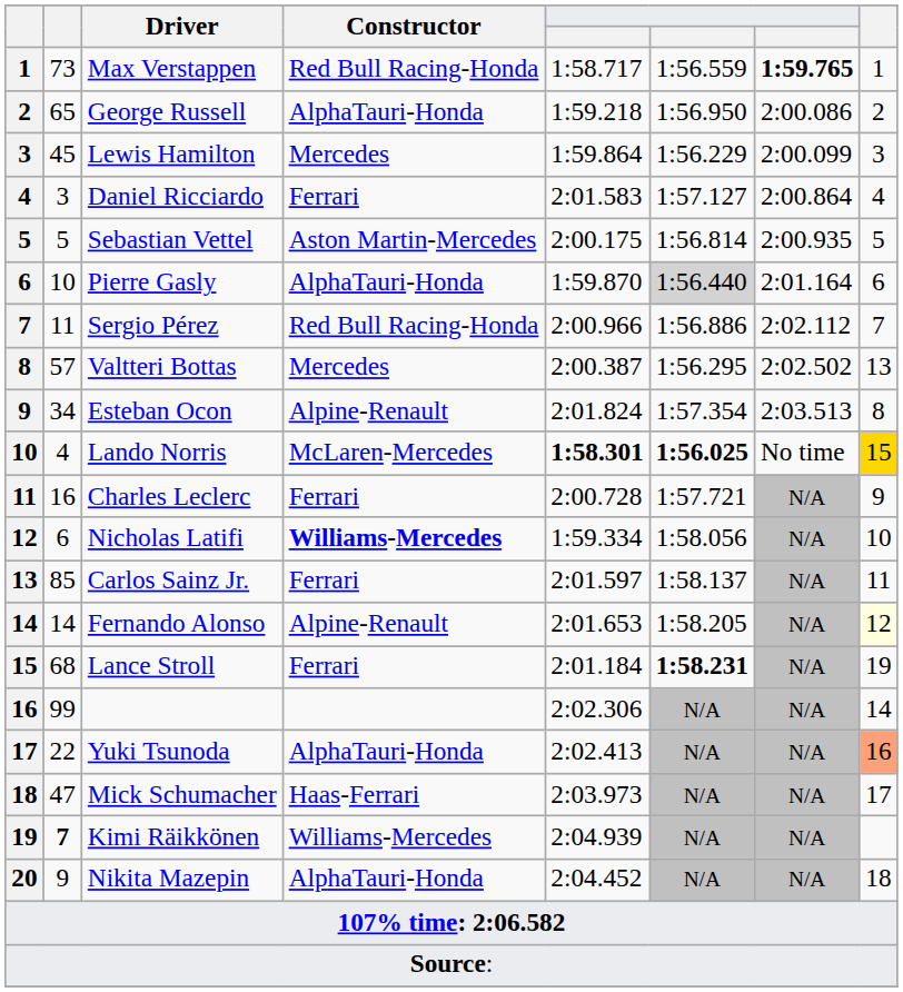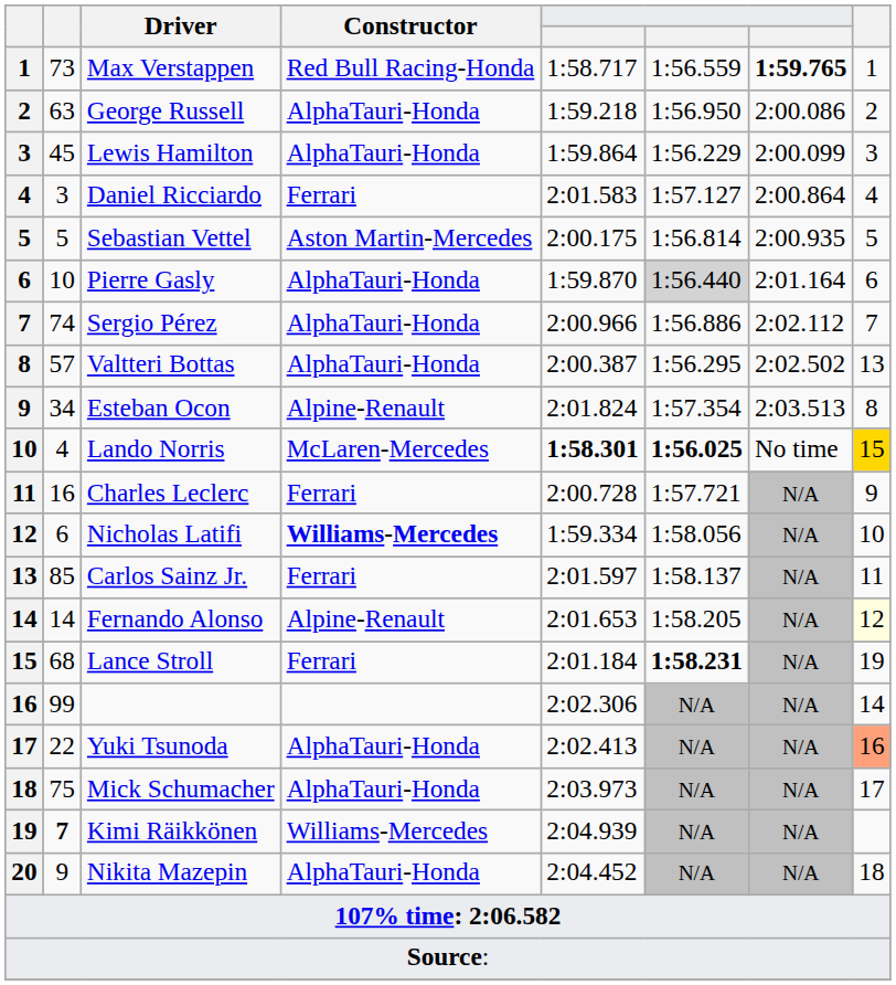 <table class="wikitable sortable" style="font-size: 85%;">
 <tr>
 <th rowspan="2"></th>
 <th rowspan="2"></th>
 <th rowspan="2">Driver</th>
 <th rowspan="2">Constructor</th>
 <th colspan="3" style="background:#eaecf0; text-align:center;"></th>
 <th rowspan="2"></th>
 </tr>
 <tr>
 <th scope="col"></th>
 <th scope="col"></th>
 <th scope="col"></th>
 </tr>
 <tr>
 <th scope="row">1</th>
 <td align="center">73</td>
 <td data-sort-value="ver"> <a href='#'>Max Verstappen</a></td>
 <td><a href='#'>Red Bull Racing</a>-<a href='#'>Honda</a></td>
 <td>1:58.717</td>
 <td>1:56.559</td>
 <td><strong>1:59.765</strong></td>
 <td align="center">1</td>
 </tr>
 <tr>
 <th scope="row">2</th>
-<td align="center">65</td>
+<td align="center">63</td>
 <td data-sort-value="rus"> <a href='#'>George Russell</a></td>
 <td><a href='#'>AlphaTauri</a>-<a href='#'>Honda</a></td>
 <td>1:59.218</td>
 <td>1:56.950</td>
 <td>2:00.086</td>
 <td align="center">2</td>
 </tr>
 <tr>
 <th scope="row">3</th>
 <td align="center">45</td>
 <td data-sort-value="ham"> <a href='#'>Lewis Hamilton</a></td>
-<td><a href='#'>Mercedes</a></td>
+<td><a href='#'>AlphaTauri</a>-<a href='#'>Honda</a></td>
 <td>1:59.864</td>
 <td>1:56.229</td>
 <td>2:00.099</td>
 <td align="center">3</td>
 </tr>
 <tr>
 <th scope="row">4</th>
 <td align="center">3</td>
 <td data-sort-value="ric"> <a href='#'>Daniel Ricciardo</a></td>
 <td><a href='#'>Ferrari</a></td>
 <td>2:01.583</td>
 <td>1:57.127</td>
 <td>2:00.864</td>
 <td align="center">4</td>
 </tr>
 <tr>
 <th scope="row">5</th>
 <td align="center">5</td>
 <td data-sort-value="vet"> <a href='#'>Sebastian Vettel</a></td>
 <td><a href='#'>Aston Martin</a>-<a href='#'>Mercedes</a></td>
 <td>2:00.175</td>
 <td>1:56.814</td>
 <td>2:00.935</td>
 <td align="center">5</td>
 </tr>
 <tr>
 <th scope="row">6</th>
 <td align="center">10</td>
 <td data-sort-value="gas"> <a href='#'>Pierre Gasly</a></td>
 <td><a href='#'>AlphaTauri</a>-<a href='#'>Honda</a></td>
 <td>1:59.870</td>
 <td style="background: lightgrey;">1:56.440</td>
 <td>2:01.164</td>
 <td align="center">6</td>
 </tr>
 <tr>
 <th scope="row">7</th>
-<td align="center">11</td>
+<td align="center">74</td>
 <td data-sort-value="per"> <a href='#'>Sergio Pérez</a></td>
-<td><a href='#'>Red Bull Racing</a>-<a href='#'>Honda</a></td>
+<td><a href='#'>AlphaTauri</a>-<a href='#'>Honda</a></td>
 <td>2:00.966</td>
 <td>1:56.886</td>
 <td>2:02.112</td>
 <td align="center">7</td>
 </tr>
 <tr>
 <th scope="row">8</th>
 <td align="center">57</td>
 <td data-sort-value="bot"> <a href='#'>Valtteri Bottas</a></td>
-<td><a href='#'>Mercedes</a></td>
+<td><a href='#'>AlphaTauri</a>-<a href='#'>Honda</a></td>
 <td>2:00.387</td>
 <td>1:56.295</td>
 <td>2:02.502</td>
 <td align="center">13</td>
 </tr>
 <tr>
 <th scope="row">9</th>
 <td align="center">34</td>
 <td data-sort-value="oco"> <a href='#'>Esteban Ocon</a></td>
 <td><a href='#'>Alpine</a>-<a href='#'>Renault</a></td>
 <td>2:01.824</td>
 <td>1:57.354</td>
 <td>2:03.513</td>
 <td align="center">8</td>
 </tr>
 <tr>
 <th scope="row">10</th>
 <td align="center">4</td>
 <td data-sort-value="nor"> <a href='#'>Lando Norris</a></td>
 <td><a href='#'>McLaren</a>-<a href='#'>Mercedes</a></td>
 <td><strong>1:58.301</strong></td>
 <td><strong>1:56.025</strong></td>
 <td data-sort-value="10">No time</td>
 <td align="center" style="background: gold;">15</td>
 </tr>
 <tr>
 <th scope="row">11</th>
 <td align="center">16</td>
 <td data-sort-value="lec"> <a href='#'>Charles Leclerc</a></td>
 <td><a href='#'>Ferrari</a></td>
 <td>2:00.728</td>
 <td>1:57.721</td>
 <td style="background: silver" align="center" data-sort-value="11"><small>N/A</small></td>
 <td align="center">9</td>
 </tr>
 <tr>
 <th scope="row">12</th>
 <td align="center">6</td>
 <td data-sort-value="lat"> <a href='#'>Nicholas Latifi</a></td>
 <td><strong><a href='#'>Williams</a>-<a href='#'>Mercedes</a></strong></td>
 <td>1:59.334</td>
 <td>1:58.056</td>
 <td style="background: silver" align="center" data-sort-value="12"><small>N/A</small></td>
 <td align="center">10</td>
 </tr>
 <tr>
 <th scope="row">13</th>
 <td align="center">85</td>
 <td data-sort-value="sai"> <a href='#'>Carlos Sainz Jr.</a></td>
 <td><a href='#'>Ferrari</a></td>
 <td>2:01.597</td>
 <td>1:58.137</td>
 <td style="background: silver" align="center" data-sort-value="13"><small>N/A</small></td>
 <td align="center">11</td>
 </tr>
 <tr>
 <th scope="row">14</th>
 <td align="center">14</td>
 <td data-sort-value="alo"> <a href='#'>Fernando Alonso</a></td>
 <td><a href='#'>Alpine</a>-<a href='#'>Renault</a></td>
 <td>2:01.653</td>
 <td>1:58.205</td>
 <td style="background: silver" align="center" data-sort-value="14"><small>N/A</small></td>
 <td align="center" style="background: lightyellow;">12</td>
 </tr>
 <tr>
 <th scope="row">15</th>
 <td align="center">68</td>
 <td data-sort-value="str"> <a href='#'>Lance Stroll</a></td>
 <td><a href='#'>Ferrari</a></td>
 <td>2:01.184</td>
 <td><strong>1:58.231</strong></td>
 <td style="background: silver" align="center" data-sort-value="15"><small>N/A</small></td>
 <td align="center">19</td>
 </tr>
 <tr>
 <th scope="row">16</th>
 <td align="center">99</td>
 <td data-sort-value="gio"></td>
 <td></td>
 <td>2:02.306</td>
 <td style="background: silver" align="center" data-sort-value="16"><small>N/A</small></td>
 <td style="background: silver" align="center" data-sort-value="16"><small>N/A</small></td>
 <td align="center">14</td>
 </tr>
 <tr>
 <th scope="row">17</th>
 <td align="center">22</td>
 <td data-sort-value="tsu"> <a href='#'>Yuki Tsunoda</a></td>
 <td><a href='#'>AlphaTauri</a>-<a href='#'>Honda</a></td>
 <td>2:02.413</td>
 <td style="background: silver" align="center" data-sort-value="17"><small>N/A</small></td>
 <td style="background: silver" align="center" data-sort-value="17"><small>N/A</small></td>
 <td align="center" style="background: lightsalmon;">16</td>
 </tr>
 <tr>
 <th scope="row">18</th>
-<td align="center">47</td>
+<td align="center">75</td>
 <td data-sort-value="sch"> <a href='#'>Mick Schumacher</a></td>
-<td><a href='#'>Haas</a>-<a href='#'>Ferrari</a></td>
+<td><a href='#'>AlphaTauri</a>-<a href='#'>Honda</a></td>
 <td>2:03.973</td>
 <td style="background: silver" align="center" data-sort-value="18"><small>N/A</small></td>
 <td style="background: silver" align="center" data-sort-value="18"><small>N/A</small></td>
 <td align="center">17</td>
 </tr>
 <tr>
 <th scope="row">19</th>
 <td align="center"><strong>7</strong></td>
 <td data-sort-value="rai"> <a href='#'>Kimi Räikkönen</a></td>
 <td><a href='#'>Williams</a>-<a href='#'>Mercedes</a></td>
 <td>2:04.939</td>
 <td style="background: silver" align="center" data-sort-value="19"><small>N/A</small></td>
 <td style="background: silver" align="center" data-sort-value="19"><small>N/A</small></td>
 <td align="center" data-sort-value="20"></td>
 </tr>
 <tr>
 <th scope="row">20</th>
 <td align="center">9</td>
 <td data-sort-value="maz"><a href='#'>Nikita Mazepin</a></td>
 <td><a href='#'>AlphaTauri</a>-<a href='#'>Honda</a></td>
 <td>2:04.452</td>
 <td style="background: silver" align="center" data-sort-value="20"><small>N/A</small></td>
 <td style="background: silver" align="center" data-sort-value="20"><small>N/A</small></td>
 <td align="center">18</td>
 </tr>
 <tr class="sortbottom">
 <td colspan="8" style="background-color:#EAECF0;text-align:center"><strong><a href='#'>107% time</a>: 2:06.582</strong></td>
 </tr>
 <tr class="sortbottom">
 <td colspan="8" style="background-color:#EAECF0;text-align:center"><strong>Source</strong>:</td>
 </tr>
 <tr>
 </tr>
 </table>
